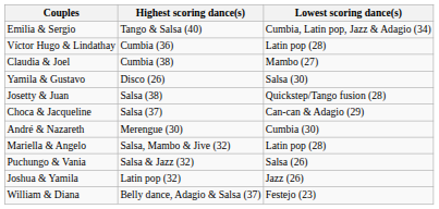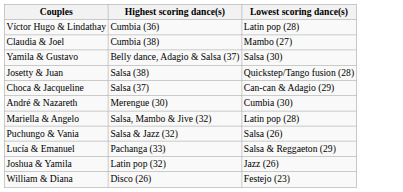 <table class="wikitable">
 <tr>
 <th>Couples</th>
 <th>Highest scoring dance(s)</th>
 <th>Lowest scoring dance(s)</th>
-</tr>
-<tr>
-<td>Emilia & Sergio</td>
-<td>Tango & Salsa (40)</td>
-<td>Cumbia, Latin pop, Jazz & Adagio (34)</td>
 </tr>
 <tr>
 <td>Víctor Hugo & Lindathay</td>
 <td>Cumbia (36)</td>
 <td>Latin pop (28)</td>
 </tr>
 <tr>
 <td>Claudia & Joel</td>
 <td>Cumbia (38)</td>
 <td>Mambo (27)</td>
 </tr>
 <tr>
 <td>Yamila & Gustavo</td>
-<td>Disco (26)</td>
+<td>Belly dance, Adagio & Salsa (37)</td>
 <td>Salsa (30)</td>
 </tr>
 <tr>
 <td>Josetty & Juan</td>
 <td>Salsa (38)</td>
 <td>Quickstep/Tango fusion (28)</td>
 </tr>
 <tr>
 <td>Choca & Jacqueline</td>
 <td>Salsa (37)</td>
 <td>Can-can & Adagio (29)</td>
 </tr>
 <tr>
 <td>André & Nazareth</td>
 <td>Merengue (30)</td>
 <td>Cumbia (30)</td>
 </tr>
 <tr>
 <td>Mariella & Angelo</td>
 <td>Salsa, Mambo & Jive (32)</td>
 <td>Latin pop (28)</td>
 </tr>
 <tr>
 <td>Puchungo & Vania</td>
 <td>Salsa & Jazz (32)</td>
 <td>Salsa (26)</td>
 </tr>
 <tr>
+<td>Lucía & Emanuel</td>
+<td>Pachanga (33)</td>
+<td>Salsa & Reggaeton (29)</td>
+</tr>
+<tr>
 <td>Joshua & Yamila</td>
 <td>Latin pop (32)</td>
 <td>Jazz (26)</td>
 </tr>
 <tr>
 <td>William & Diana</td>
-<td>Belly dance, Adagio & Salsa (37)</td>
+<td>Disco (26)</td>
 <td>Festejo (23)</td>
 </tr>
 </table>
